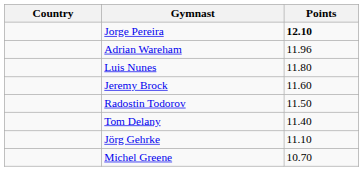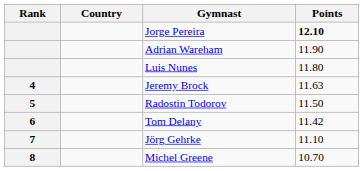 <table class="wikitable" width=500>
 <tr bgcolor="#efefef">
+<th>Rank</th>
 <th>Country</th>
 <th>Gymnast</th>
 <th>Points</th>
 </tr>
 <tr>
+<th></th>
 <td></td>
 <td><a href='#'>Jorge Pereira</a></td>
 <td><strong>12.10</strong></td>
 </tr>
 <tr>
+<th></th>
 <td></td>
 <td><a href='#'>Adrian Wareham</a></td>
-<td>11.96</td>
+<td>11.90</td>
 </tr>
 <tr>
+<th></th>
 <td></td>
 <td><a href='#'>Luis Nunes</a></td>
 <td>11.80</td>
 </tr>
 <tr>
+<th>4</th>
 <td></td>
 <td><a href='#'>Jeremy Brock</a></td>
-<td>11.60</td>
+<td>11.63</td>
 </tr>
 <tr>
+<th>5</th>
 <td></td>
 <td><a href='#'>Radostin Todorov</a></td>
 <td>11.50</td>
 </tr>
 <tr>
+<th>6</th>
 <td></td>
 <td><a href='#'>Tom Delany</a></td>
-<td>11.40</td>
+<td>11.42</td>
 </tr>
 <tr>
+<th>7</th>
 <td></td>
 <td><a href='#'>Jörg Gehrke</a></td>
 <td>11.10</td>
 </tr>
 <tr>
+<th>8</th>
 <td></td>
 <td><a href='#'>Michel Greene</a></td>
 <td>10.70</td>
 </tr>
 </table>
